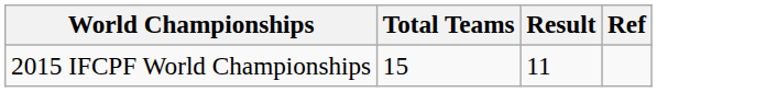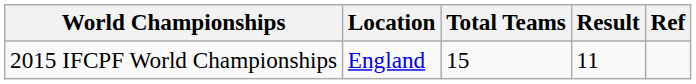 <table class="wikitable">
 <tr>
 <th>World Championships</th>
+<th>Location</th>
 <th>Total Teams</th>
 <th>Result</th>
 <th>Ref</th>
 </tr>
 <tr>
 <td>2015 IFCPF World Championships</td>
+<td><a href='#'>England</a></td>
 <td>15</td>
 <td>11</td>
 <td></td>
 </tr>
 </table>
